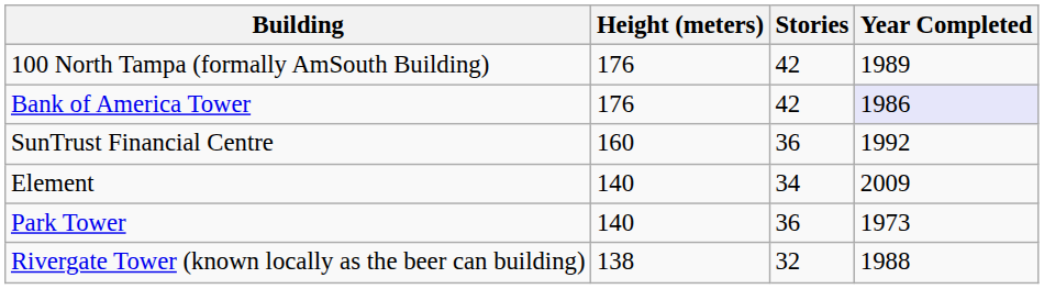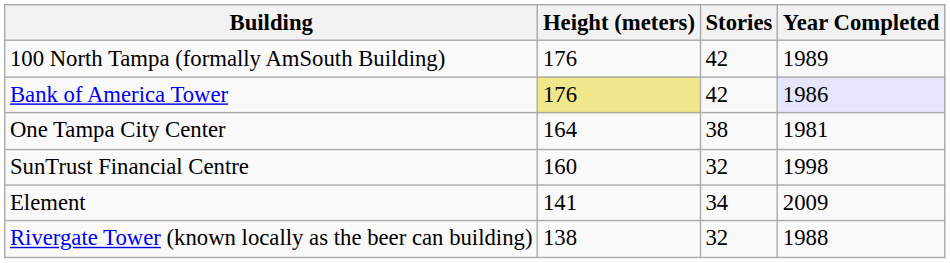 <table class="wikitable">
 <tr>
 <th>Building</th>
 <th>Height (meters)</th>
 <th>Stories</th>
 <th>Year Completed</th>
 </tr>
 <tr>
 <td>100 North Tampa (formally AmSouth Building)</td>
 <td>176</td>
 <td>42</td>
 <td>1989</td>
 </tr>
 <tr>
 <td><a href='#'>Bank of America Tower</a></td>
-<td>176</td>
+<td style="background: khaki;">176</td>
 <td>42</td>
 <td style="background: lavender;">1986</td>
 </tr>
 <tr>
+<td>One Tampa City Center</td>
+<td>164</td>
+<td>38</td>
+<td>1981</td>
+</tr>
+<tr>
 <td>SunTrust Financial Centre</td>
 <td>160</td>
-<td>36</td>
-<td>1992</td>
+<td>32</td>
+<td>1998</td>
 </tr>
 <tr>
 <td>Element</td>
-<td>140</td>
+<td>141</td>
 <td>34</td>
 <td>2009</td>
-</tr>
-<tr>
-<td><a href='#'>Park Tower</a></td>
-<td>140</td>
-<td>36</td>
-<td>1973</td>
 </tr>
 <tr>
 <td><a href='#'>Rivergate Tower</a> (known locally as the beer can building)</td>
 <td>138</td>
 <td>32</td>
 <td>1988</td>
 </tr>
 </table>
